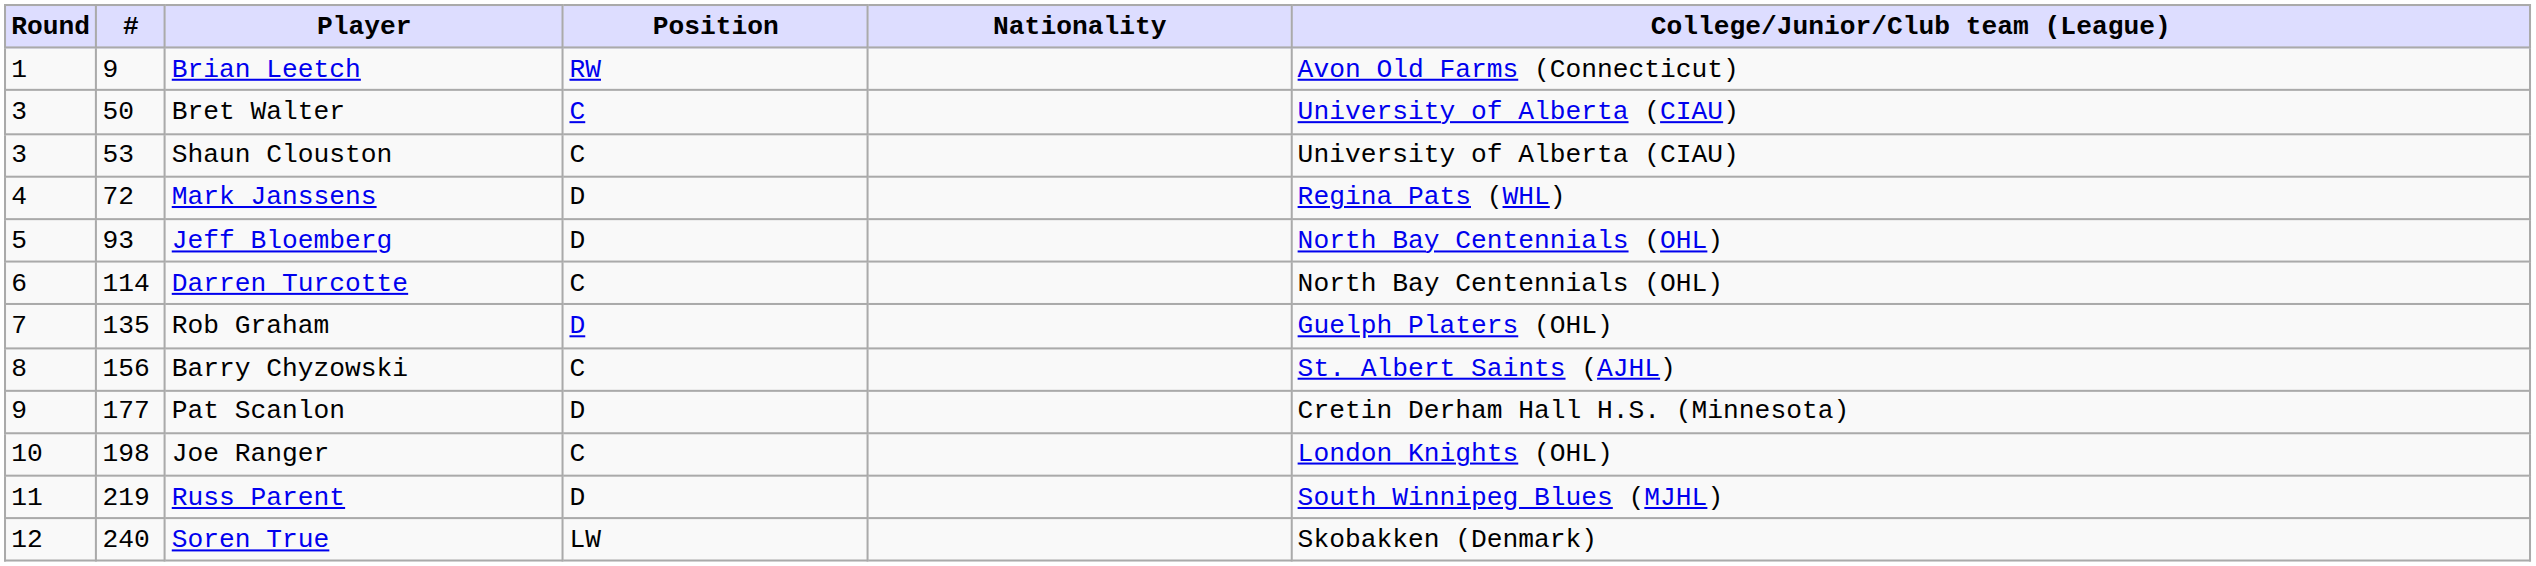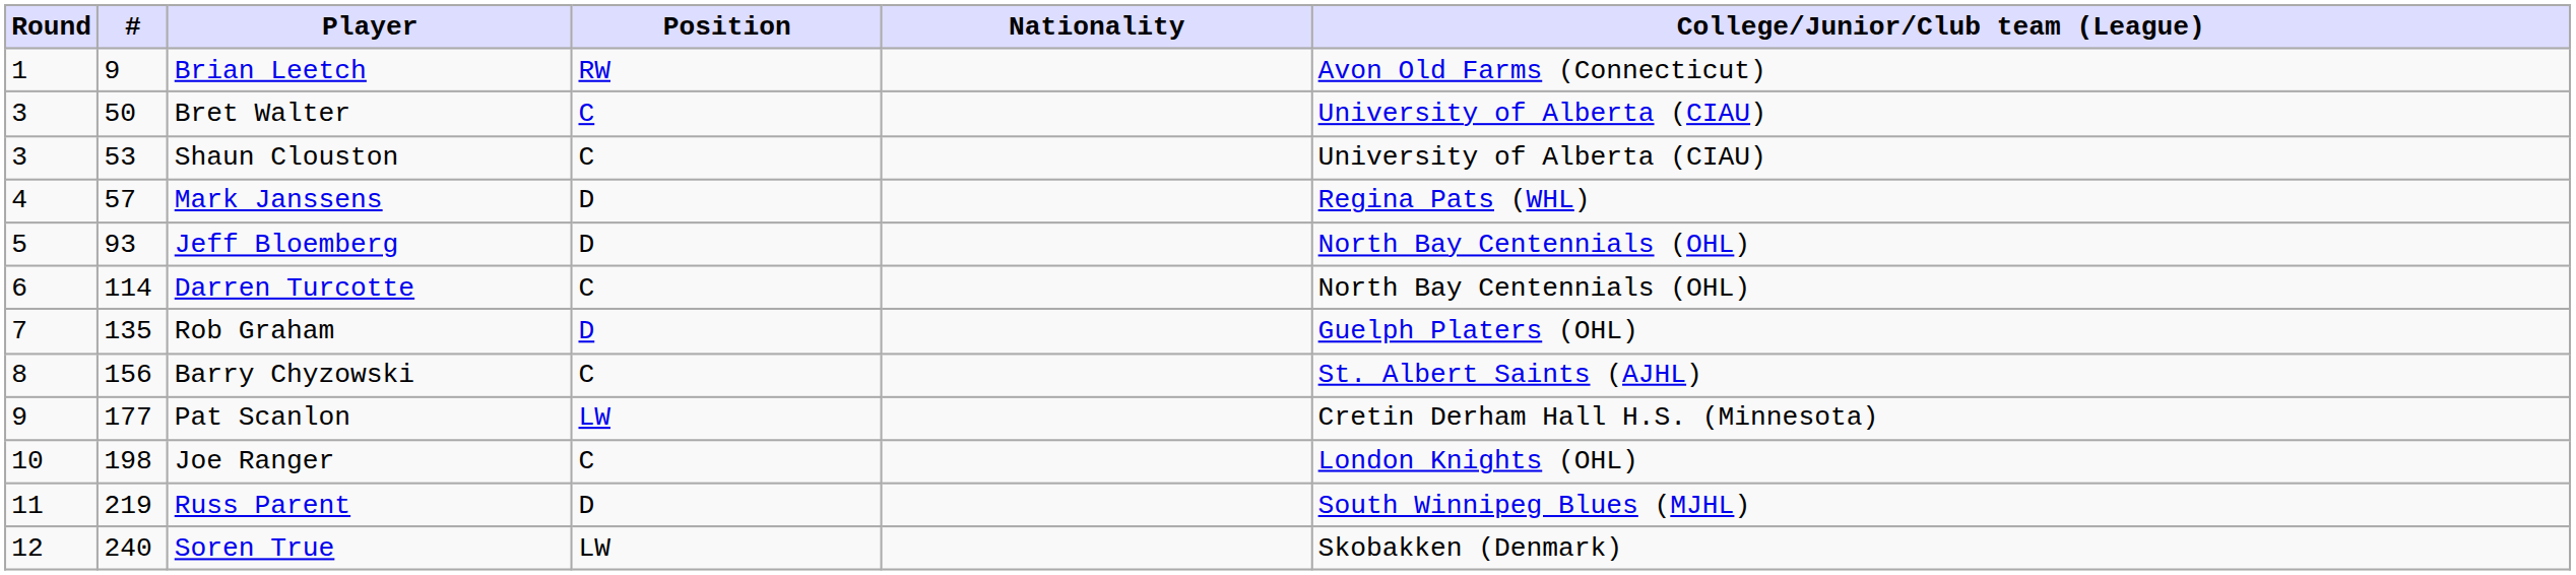 <table class="wikitable">
 <tr>
 <th style="background:#ddf; width:2.00%;">Round</th>
 <th style="background:#ddf; width:2.75%;">#</th>
 <th style="background:#ddf; width:16.0%;">Player</th>
 <th style="background:#ddf; width:12.25%;">Position</th>
 <th style="background:#ddf; width:17.0%;">Nationality</th>
 <th style="background:#ddf; width:100.0%;">College/Junior/Club team (League)</th>
 </tr>
 <tr>
 <td>1</td>
 <td>9</td>
 <td><a href='#'>Brian Leetch</a></td>
 <td><a href='#'>RW</a></td>
 <td></td>
 <td><a href='#'>Avon Old Farms</a> (Connecticut)</td>
 </tr>
 <tr>
 <td>3</td>
 <td>50</td>
 <td>Bret Walter</td>
 <td><a href='#'>C</a></td>
 <td></td>
 <td><a href='#'>University of Alberta</a> (<a href='#'>CIAU</a>)</td>
 </tr>
 <tr>
 <td>3</td>
 <td>53</td>
 <td>Shaun Clouston</td>
 <td>C</td>
 <td></td>
 <td>University of Alberta (CIAU)</td>
 </tr>
 <tr>
 <td>4</td>
-<td>72</td>
+<td>57</td>
 <td><a href='#'>Mark Janssens</a></td>
 <td>D</td>
 <td></td>
 <td><a href='#'>Regina Pats</a> (<a href='#'>WHL</a>)</td>
 </tr>
 <tr>
 <td>5</td>
 <td>93</td>
 <td><a href='#'>Jeff Bloemberg</a></td>
 <td>D</td>
 <td></td>
 <td><a href='#'>North Bay Centennials</a> (<a href='#'>OHL</a>)</td>
 </tr>
 <tr>
 <td>6</td>
 <td>114</td>
 <td><a href='#'>Darren Turcotte</a></td>
 <td>C</td>
 <td></td>
 <td>North Bay Centennials (OHL)</td>
 </tr>
 <tr>
 <td>7</td>
 <td>135</td>
 <td>Rob Graham</td>
 <td><a href='#'>D</a></td>
 <td></td>
 <td><a href='#'>Guelph Platers</a> (OHL)</td>
 </tr>
 <tr>
 <td>8</td>
 <td>156</td>
 <td>Barry Chyzowski</td>
 <td>C</td>
 <td></td>
 <td><a href='#'>St. Albert Saints</a> (<a href='#'>AJHL</a>)</td>
 </tr>
 <tr>
 <td>9</td>
 <td>177</td>
 <td>Pat Scanlon</td>
-<td>D</td>
+<td><a href='#'>LW</a></td>
 <td></td>
 <td>Cretin Derham Hall H.S. (Minnesota)</td>
 </tr>
 <tr>
 <td>10</td>
 <td>198</td>
 <td>Joe Ranger</td>
 <td>C</td>
 <td></td>
 <td><a href='#'>London Knights</a> (OHL)</td>
 </tr>
 <tr>
 <td>11</td>
 <td>219</td>
 <td><a href='#'>Russ Parent</a></td>
 <td>D</td>
 <td></td>
 <td><a href='#'>South Winnipeg Blues</a> (<a href='#'>MJHL</a>)</td>
 </tr>
 <tr>
 <td>12</td>
 <td>240</td>
 <td><a href='#'>Soren True</a></td>
 <td>LW</td>
 <td></td>
 <td>Skobakken (Denmark)</td>
 </tr>
 </table>
